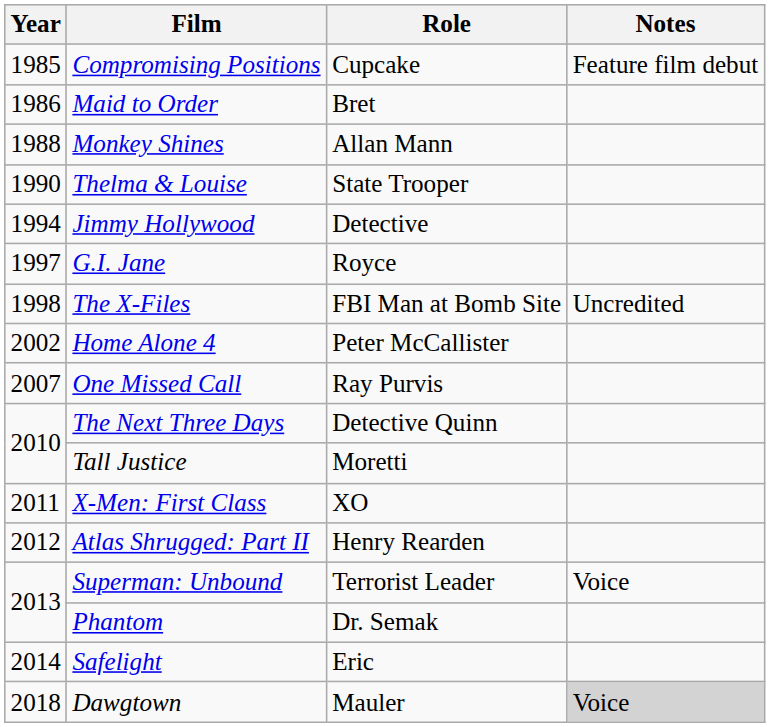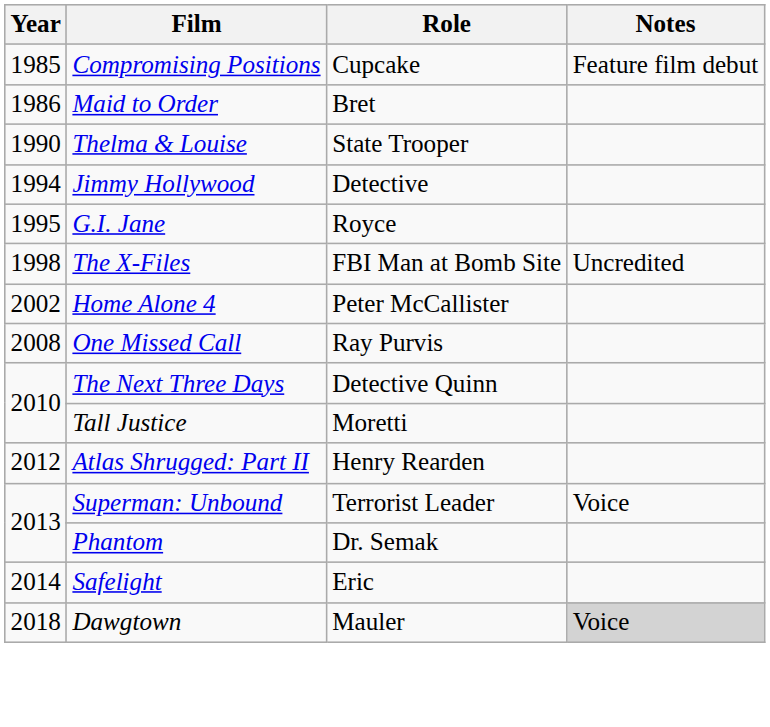 <table class="wikitable">
 <tr>
 <th>Year</th>
 <th>Film</th>
 <th>Role</th>
 <th>Notes</th>
 </tr>
 <tr>
 <td>1985</td>
 <td><em><a href='#'>Compromising Positions</a></em></td>
 <td>Cupcake</td>
 <td>Feature film debut</td>
 </tr>
 <tr>
 <td>1986</td>
 <td><em><a href='#'>Maid to Order</a></em></td>
 <td>Bret</td>
 <td></td>
 </tr>
 <tr>
-<td>1988</td>
-<td><em><a href='#'>Monkey Shines</a></em></td>
-<td>Allan Mann</td>
-<td></td>
-</tr>
-<tr>
 <td>1990</td>
 <td><em><a href='#'>Thelma & Louise</a></em></td>
 <td>State Trooper</td>
 <td></td>
 </tr>
 <tr>
 <td>1994</td>
 <td><em><a href='#'>Jimmy Hollywood</a></em></td>
 <td>Detective</td>
 <td></td>
 </tr>
 <tr>
-<td>1997</td>
+<td>1995</td>
 <td><em><a href='#'>G.I. Jane</a></em></td>
 <td>Royce</td>
 <td></td>
 </tr>
 <tr>
 <td>1998</td>
 <td><em><a href='#'>The X-Files</a></em></td>
 <td>FBI Man at Bomb Site</td>
 <td>Uncredited</td>
 </tr>
 <tr>
 <td>2002</td>
 <td><em><a href='#'>Home Alone 4</a></em></td>
 <td>Peter McCallister</td>
 <td></td>
 </tr>
 <tr>
-<td>2007</td>
+<td>2008</td>
 <td><em><a href='#'>One Missed Call</a></em></td>
 <td>Ray Purvis</td>
 <td></td>
 </tr>
 <tr>
 <td rowspan="2">2010</td>
 <td><em><a href='#'>The Next Three Days</a></em></td>
 <td>Detective Quinn</td>
 <td></td>
 </tr>
 <tr>
 <td><em>Tall Justice</em></td>
 <td>Moretti</td>
-<td></td>
-</tr>
-<tr>
-<td>2011</td>
-<td><em><a href='#'>X-Men: First Class</a></em></td>
-<td>XO</td>
 <td></td>
 </tr>
 <tr>
 <td>2012</td>
 <td><em><a href='#'>Atlas Shrugged: Part II</a></em></td>
 <td>Henry Rearden</td>
 <td></td>
 </tr>
 <tr>
 <td rowspan="2">2013</td>
 <td><em><a href='#'>Superman: Unbound</a></em></td>
 <td>Terrorist Leader</td>
 <td>Voice</td>
 </tr>
 <tr>
 <td><em><a href='#'>Phantom</a></em></td>
 <td>Dr. Semak</td>
 <td></td>
 </tr>
 <tr>
 <td>2014</td>
 <td><em><a href='#'>Safelight</a></em></td>
 <td>Eric</td>
 <td></td>
 </tr>
 <tr>
 <td>2018</td>
 <td><em>Dawgtown</em></td>
 <td>Mauler</td>
 <td style="background: lightgrey;">Voice</td>
 </tr>
 </table>
